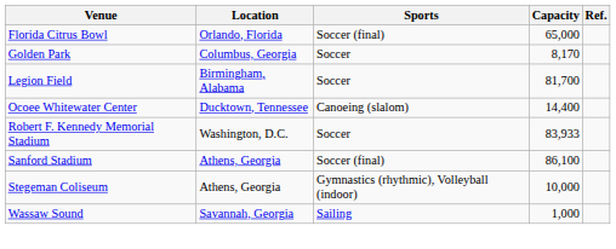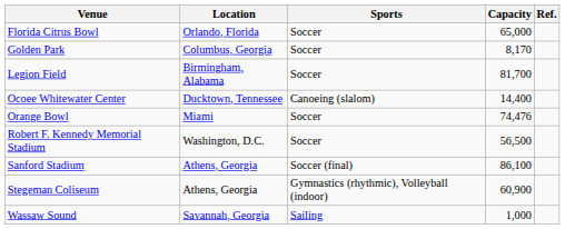 <table class="wikitable sortable" width=780px>
 <tr>
 <th>Venue</th>
 <th>Location</th>
 <th>Sports</th>
 <th>Capacity</th>
 <th class="unsortable">Ref.</th>
 </tr>
 <tr>
 <td><a href='#'>Florida Citrus Bowl</a></td>
 <td><a href='#'>Orlando, Florida</a></td>
-<td>Soccer (final)</td>
+<td>Soccer</td>
 <td align="right">65,000</td>
 <td align=center></td>
 </tr>
 <tr>
 <td><a href='#'>Golden Park</a></td>
 <td><a href='#'>Columbus, Georgia</a></td>
 <td>Soccer</td>
 <td align="right">8,170</td>
 <td align=center></td>
 </tr>
 <tr>
 <td><a href='#'>Legion Field</a></td>
 <td><a href='#'>Birmingham, Alabama</a></td>
 <td>Soccer</td>
 <td align="right">81,700</td>
 <td align=center></td>
 </tr>
 <tr>
 <td><a href='#'>Ocoee Whitewater Center</a></td>
 <td><a href='#'>Ducktown, Tennessee</a></td>
 <td>Canoeing (slalom)</td>
 <td align="right">14,400</td>
 <td align=center></td>
 </tr>
 <tr>
+<td><a href='#'>Orange Bowl</a></td>
+<td><a href='#'>Miami</a></td>
+<td>Soccer</td>
+<td align="right">74,476</td>
+<td align=center></td>
+</tr>
+<tr>
 <td><a href='#'>Robert F. Kennedy Memorial Stadium</a></td>
 <td>Washington, D.C.</td>
 <td>Soccer</td>
-<td align="right">83,933</td>
+<td align="right">56,500</td>
 <td align=center></td>
 </tr>
 <tr>
 <td><a href='#'>Sanford Stadium</a></td>
 <td><a href='#'>Athens, Georgia</a></td>
 <td>Soccer (final)</td>
 <td align="right">86,100</td>
 <td align=center></td>
 </tr>
 <tr>
 <td><a href='#'>Stegeman Coliseum</a></td>
 <td>Athens, Georgia</td>
 <td>Gymnastics (rhythmic), Volleyball (indoor)</td>
-<td align="right">10,000</td>
+<td align="right">60,900</td>
 <td align=center></td>
 </tr>
 <tr>
 <td><a href='#'>Wassaw Sound</a></td>
 <td><a href='#'>Savannah, Georgia</a></td>
 <td><a href='#'>Sailing</a></td>
 <td align="right">1,000</td>
 <td align=center></td>
 </tr>
 </table>
